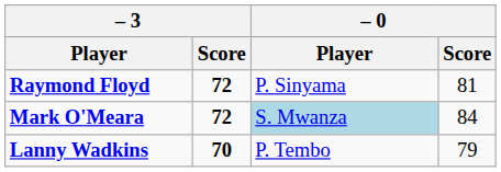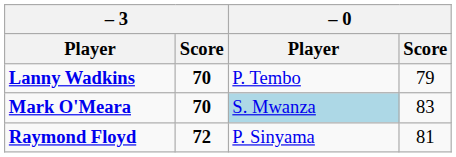 <table class=wikitable>
 <tr>
 <th colspan=2> – 3</th>
 <th colspan=2> – 0</th>
 </tr>
 <tr>
 <th width=140>Player</th>
 <th>Score</th>
 <th width=140>Player</th>
 <th>Score</th>
 </tr>
 <tr>
+<td><strong><a href='#'>Lanny Wadkins</a></strong></td>
+<td align=center><strong>70</strong></td>
+<td><a href='#'>P. Tembo</a></td>
+<td align=center>79</td>
+</tr>
+<tr>
+<td><strong><a href='#'>Mark O'Meara</a></strong></td>
+<td align=center><strong>70</strong></td>
+<td style="background: lightblue;"><a href='#'>S. Mwanza</a></td>
+<td align=center>83</td>
+</tr>
+<tr>
 <td><strong><a href='#'>Raymond Floyd</a></strong></td>
 <td align=center><strong>72</strong></td>
 <td><a href='#'>P. Sinyama</a></td>
 <td align=center>81</td>
 </tr>
-<tr>
-<td><strong><a href='#'>Mark O'Meara</a></strong></td>
-<td align=center><strong>72</strong></td>
-<td style="background: lightblue;"><a href='#'>S. Mwanza</a></td>
-<td align=center>84</td>
-</tr>
-<tr>
-<td><strong><a href='#'>Lanny Wadkins</a></strong></td>
-<td align=center><strong>70</strong></td>
-<td><a href='#'>P. Tembo</a></td>
-<td align=center>79</td>
-</tr>
 </table>
